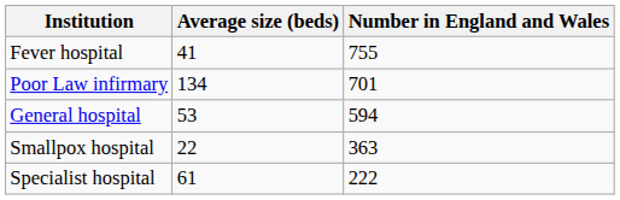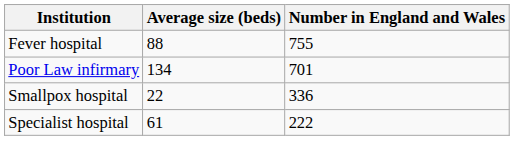 <table class="wikitable">
 <tr>
 <th>Institution</th>
 <th>Average size (beds)</th>
 <th>Number in England and Wales</th>
 </tr>
 <tr>
 <td>Fever hospital</td>
-<td>41</td>
+<td>88</td>
 <td>755</td>
 </tr>
 <tr>
 <td><a href='#'>Poor Law infirmary</a></td>
 <td>134</td>
 <td>701</td>
 </tr>
 <tr>
-<td><a href='#'>General hospital</a></td>
-<td>53</td>
-<td>594</td>
-</tr>
-<tr>
 <td>Smallpox hospital</td>
 <td>22</td>
-<td>363</td>
+<td>336</td>
 </tr>
 <tr>
 <td>Specialist hospital</td>
 <td>61</td>
 <td>222</td>
 </tr>
 </table>
